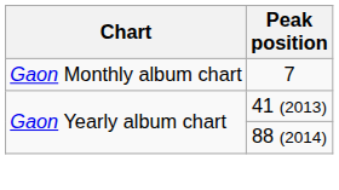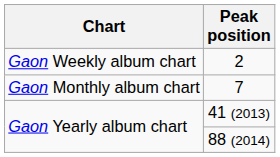 <table class="wikitable sortable">
 <tr>
 <th>Chart</th>
 <th>Peak<br>position</th>
+</tr>
+<tr>
+<td><em><a href='#'>Gaon</a></em> Weekly album chart</td>
+<td style="text-align:center;">2</td>
 </tr>
 <tr>
 <td><em><a href='#'>Gaon</a></em> Monthly album chart</td>
 <td style="text-align:center;">7</td>
 </tr>
 <tr>
 <td rowspan="2"><em><a href='#'>Gaon</a></em> Yearly album chart</td>
 <td style="text-align:center;">41 <small>(2013)</small></td>
 </tr>
 <tr>
 <td style="text-align:center;">88 <small>(2014)</small></td>
 </tr>
 </table>
